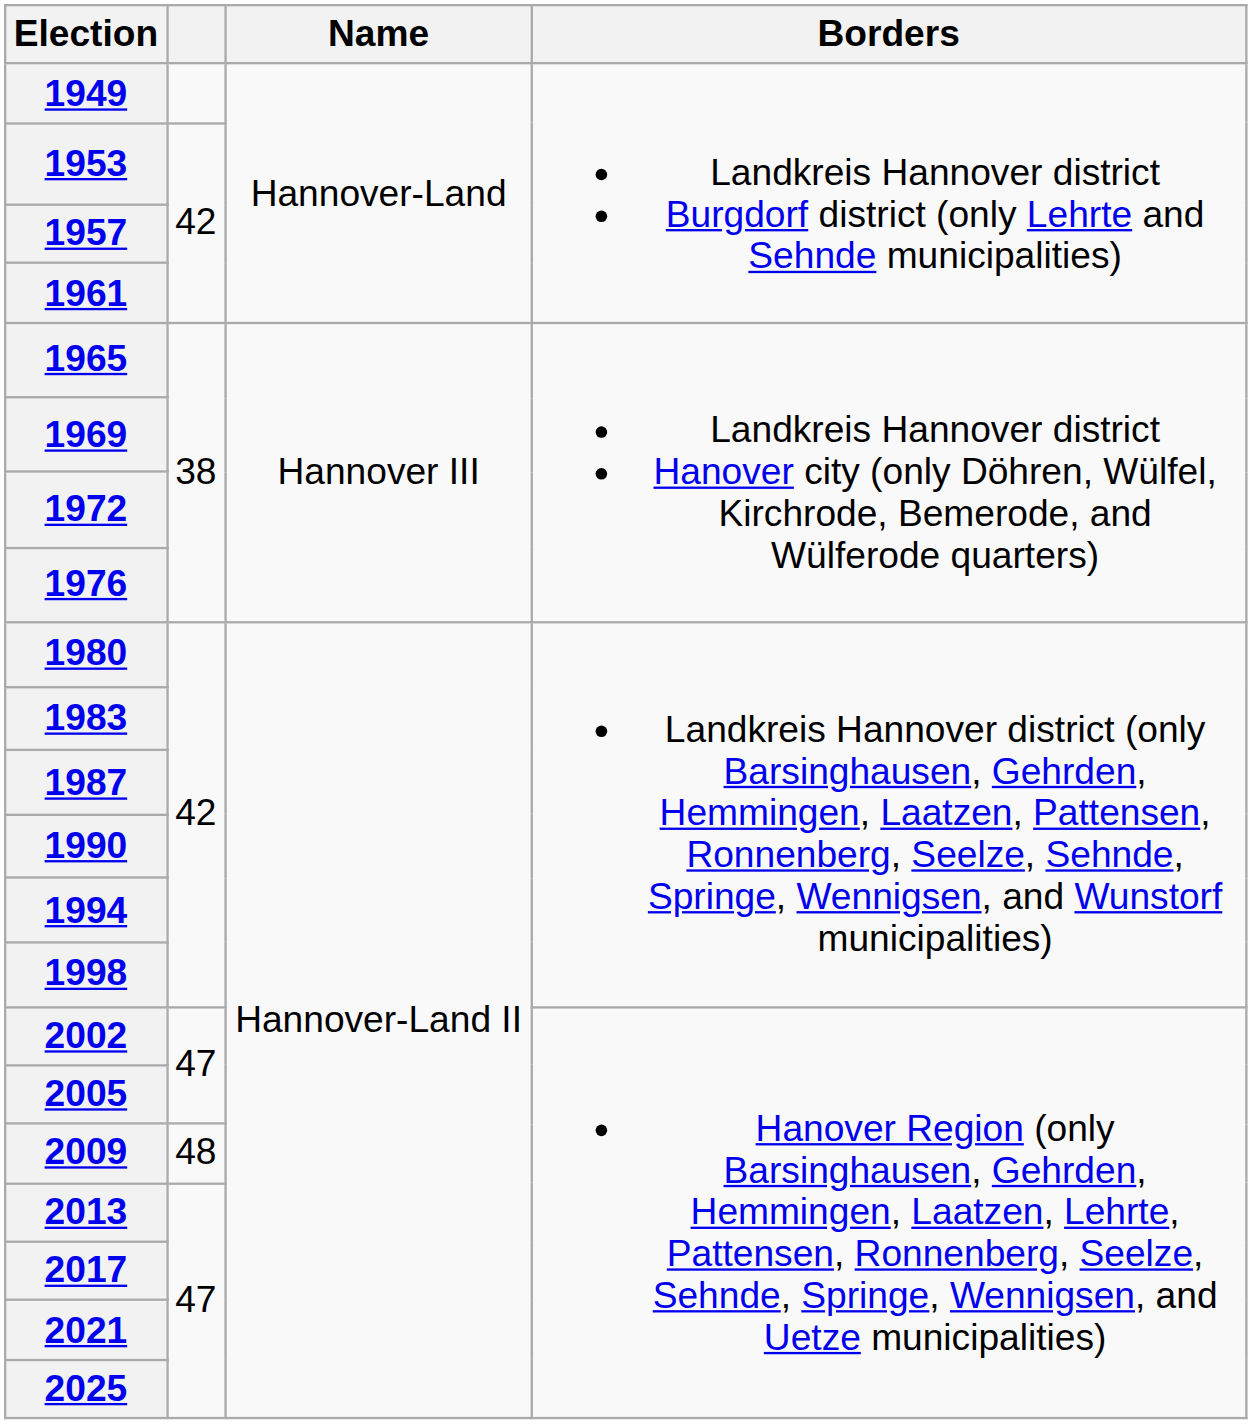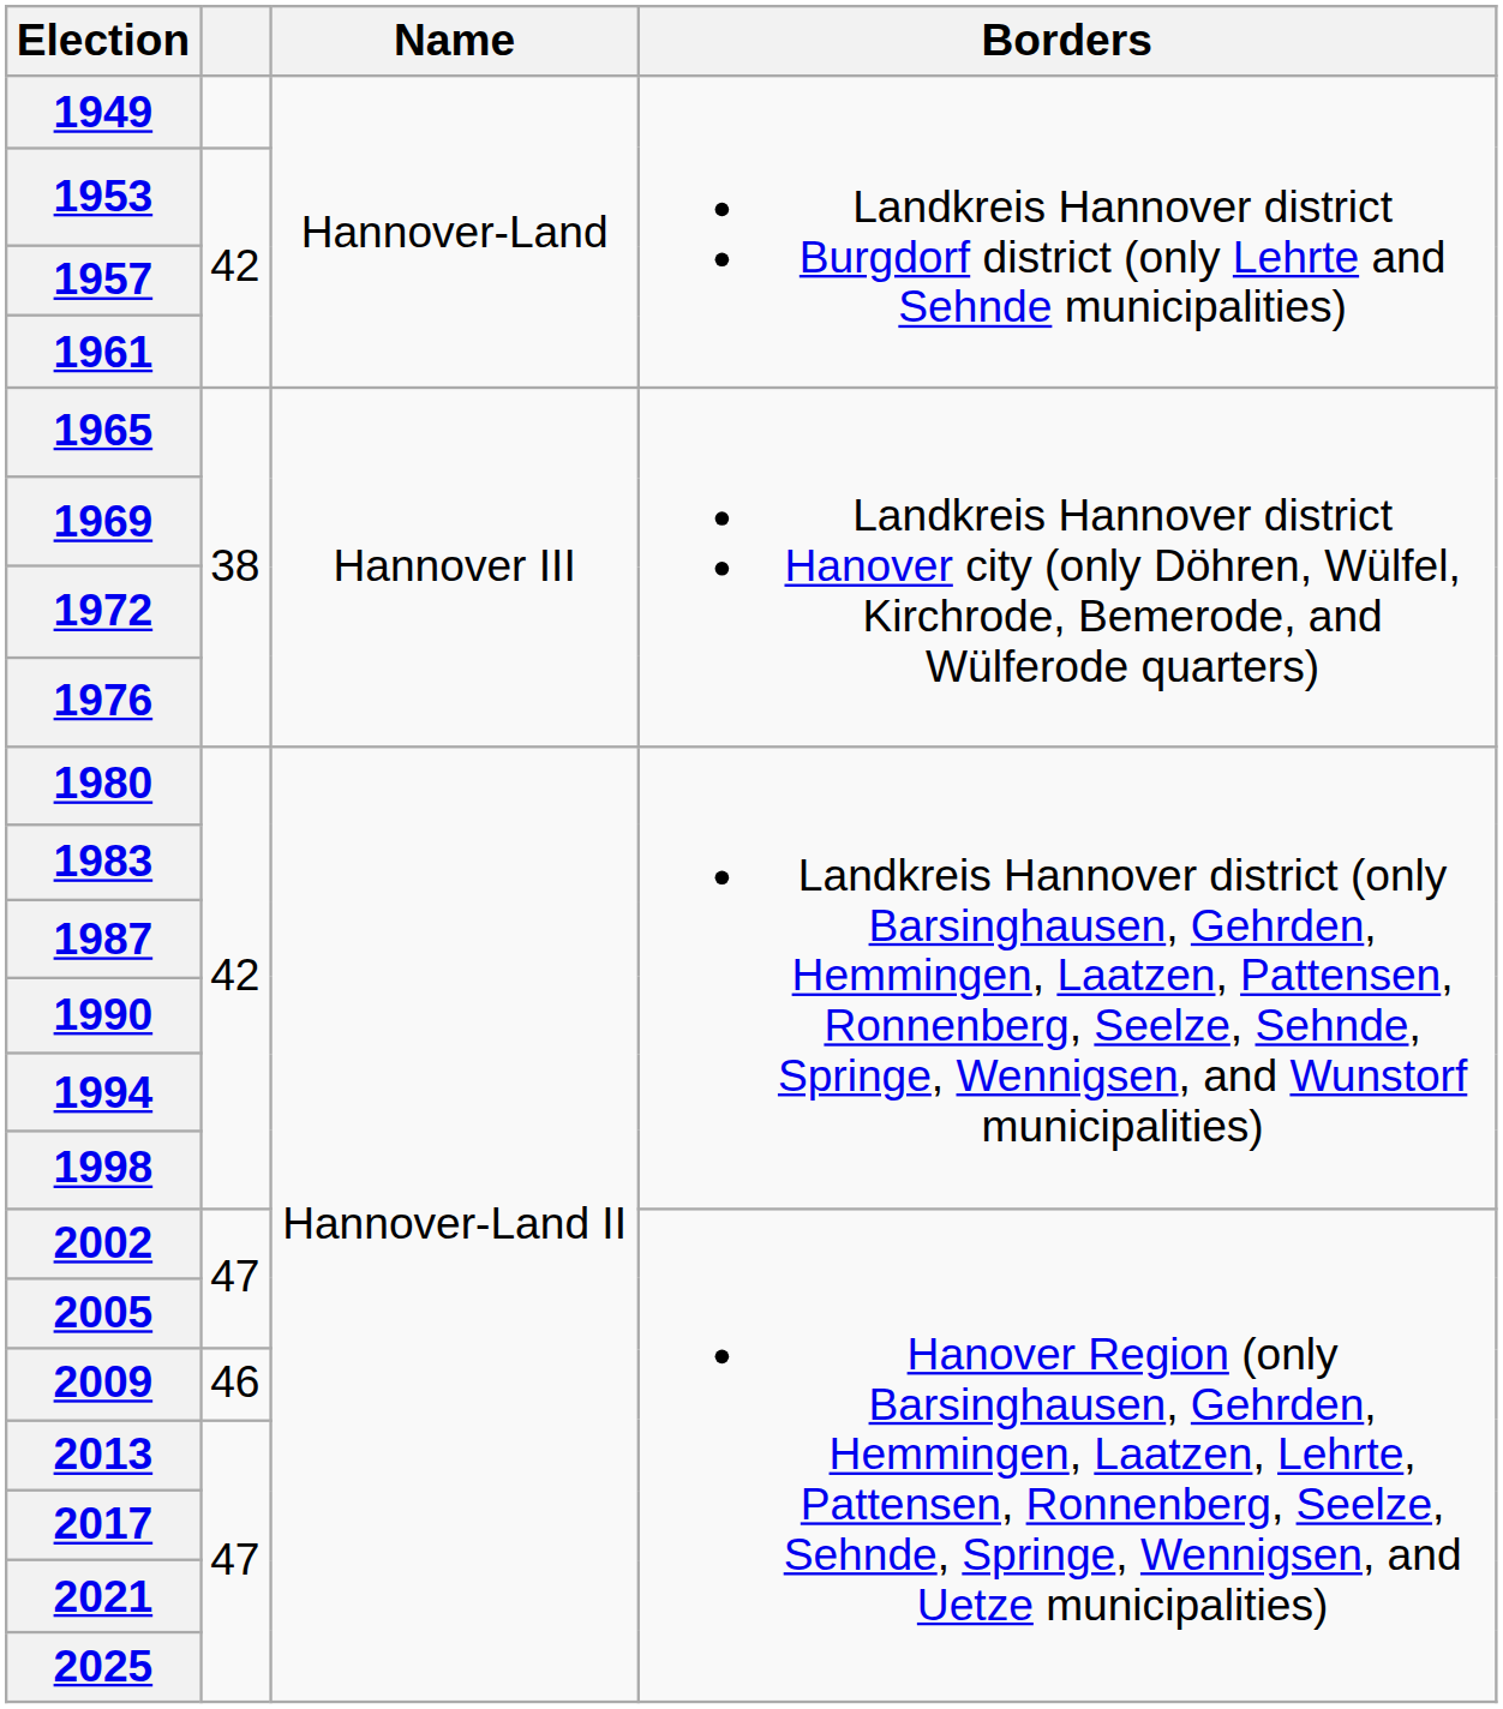 <table class=wikitable style="text-align:center">
 <tr>
 <th>Election</th>
 <th></th>
 <th width=125px>Name</th>
 <th width=300px>Borders</th>
 </tr>
 <tr>
 <th><a href='#'>1949</a></th>
 <td></td>
 <td rowspan=4>Hannover-Land</td>
 <td rowspan=4><br><ul><li>Landkreis Hannover district</li><li><a href='#'>Burgdorf</a> district (only <a href='#'>Lehrte</a> and <a href='#'>Sehnde</a> municipalities)</li></ul></td>
 </tr>
 <tr>
 <th><a href='#'>1953</a></th>
 <td rowspan=3>42</td>
 </tr>
 <tr>
 <th><a href='#'>1957</a></th>
 </tr>
 <tr>
 <th><a href='#'>1961</a></th>
 </tr>
 <tr>
 <th><a href='#'>1965</a></th>
 <td rowspan=4>38</td>
 <td rowspan=4>Hannover III</td>
 <td rowspan=4><br><ul><li>Landkreis Hannover district</li><li><a href='#'>Hanover</a> city (only Döhren, Wülfel, Kirchrode, Bemerode, and Wülferode quarters)</li></ul></td>
 </tr>
 <tr>
 <th><a href='#'>1969</a></th>
 </tr>
 <tr>
 <th><a href='#'>1972</a></th>
 </tr>
 <tr>
 <th><a href='#'>1976</a></th>
 </tr>
 <tr>
 <th><a href='#'>1980</a></th>
 <td rowspan=6>42</td>
 <td rowspan=13>Hannover-Land II</td>
 <td rowspan=6><br><ul><li>Landkreis Hannover district (only <a href='#'>Barsinghausen</a>, <a href='#'>Gehrden</a>, <a href='#'>Hemmingen</a>, <a href='#'>Laatzen</a>, <a href='#'>Pattensen</a>, <a href='#'>Ronnenberg</a>, <a href='#'>Seelze</a>, <a href='#'>Sehnde</a>, <a href='#'>Springe</a>, <a href='#'>Wennigsen</a>, and <a href='#'>Wunstorf</a> municipalities)</li></ul></td>
 </tr>
 <tr>
 <th><a href='#'>1983</a></th>
 </tr>
 <tr>
 <th><a href='#'>1987</a></th>
 </tr>
 <tr>
 <th><a href='#'>1990</a></th>
 </tr>
 <tr>
 <th><a href='#'>1994</a></th>
 </tr>
 <tr>
 <th><a href='#'>1998</a></th>
 </tr>
 <tr>
 <th><a href='#'>2002</a></th>
 <td rowspan=2>47</td>
 <td rowspan=7><br><ul><li><a href='#'>Hanover Region</a> (only <a href='#'>Barsinghausen</a>, <a href='#'>Gehrden</a>, <a href='#'>Hemmingen</a>, <a href='#'>Laatzen</a>, <a href='#'>Lehrte</a>, <a href='#'>Pattensen</a>, <a href='#'>Ronnenberg</a>, <a href='#'>Seelze</a>, <a href='#'>Sehnde</a>, <a href='#'>Springe</a>, <a href='#'>Wennigsen</a>, and <a href='#'>Uetze</a> municipalities)</li></ul></td>
 </tr>
 <tr>
 <th><a href='#'>2005</a></th>
 </tr>
 <tr>
 <th><a href='#'>2009</a></th>
-<td>48</td>
+<td>46</td>
 </tr>
 <tr>
 <th><a href='#'>2013</a></th>
 <td rowspan=4>47</td>
 </tr>
 <tr>
 <th><a href='#'>2017</a></th>
 </tr>
 <tr>
 <th><a href='#'>2021</a></th>
 </tr>
 <tr>
 <th><a href='#'>2025</a></th>
 </tr>
 </table>
